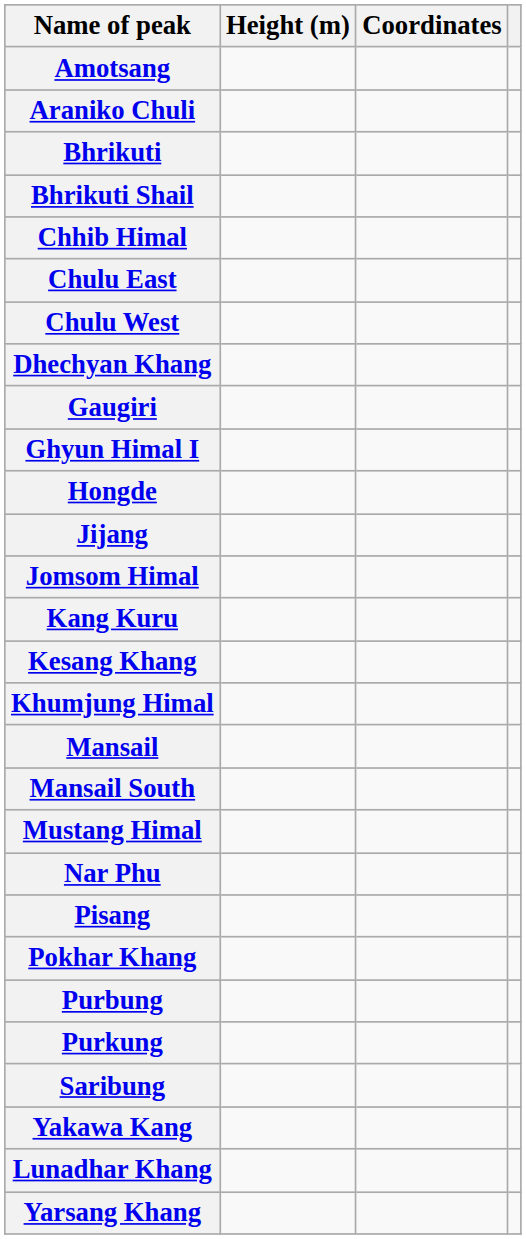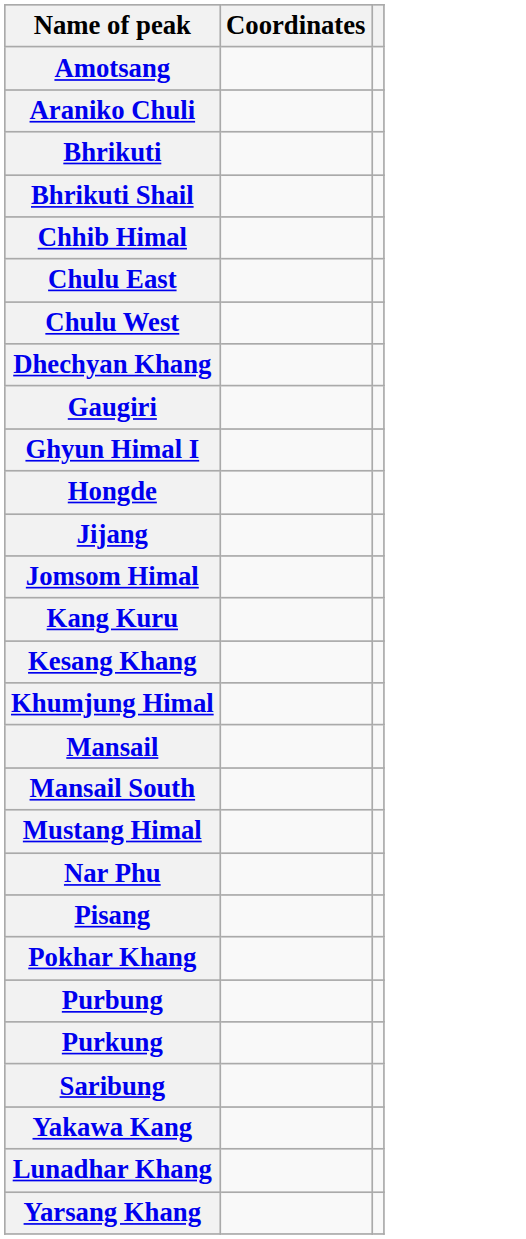 <table class="wikitable plainrowheaders sortable">
 <tr>
 <th scope="col">Name of peak</th>
-<th scope="col">Height (m)</th>
 <th class="unsortable" scope="col">Coordinates</th>
 <th class="unsortable" scope="col"></th>
 </tr>
 <tr>
 <th scope="row"><a href='#'>Amotsang</a></th>
 <td></td>
-<td></td>
 <td style="text-align:center;"></td>
 </tr>
 <tr>
 <th scope="row"><a href='#'>Araniko Chuli</a></th>
-<td></td>
 <td></td>
 <td style="text-align:center;"></td>
 </tr>
 <tr>
 <th scope="row"><a href='#'>Bhrikuti</a></th>
 <td></td>
-<td></td>
 <td style="text-align:center;"></td>
 </tr>
 <tr>
 <th scope="row"><a href='#'>Bhrikuti Shail</a></th>
-<td></td>
 <td></td>
 <td style="text-align:center;"></td>
 </tr>
 <tr>
 <th scope="row"><a href='#'>Chhib Himal</a></th>
 <td></td>
-<td></td>
 <td style="text-align:center;"></td>
 </tr>
 <tr>
 <th scope="row"><a href='#'>Chulu East</a></th>
-<td></td>
 <td></td>
 <td style="text-align:center;"></td>
 </tr>
 <tr>
 <th scope="row"><a href='#'>Chulu West</a></th>
 <td></td>
-<td></td>
 <td style="text-align:center;"></td>
 </tr>
 <tr>
 <th scope="row"><a href='#'>Dhechyan Khang</a></th>
-<td></td>
 <td></td>
 <td style="text-align:center;"></td>
 </tr>
 <tr>
 <th scope="row"><a href='#'>Gaugiri</a></th>
 <td></td>
-<td></td>
 <td style="text-align:center;"></td>
 </tr>
 <tr>
 <th scope="row"><a href='#'>Ghyun Himal I</a></th>
-<td></td>
 <td></td>
 <td style="text-align:center;"></td>
 </tr>
 <tr>
 <th scope="row"><a href='#'>Hongde</a></th>
 <td></td>
-<td></td>
 <td style="text-align:center;"></td>
 </tr>
 <tr>
 <th scope="row"><a href='#'>Jijang</a></th>
-<td></td>
 <td></td>
 <td style="text-align:center;"></td>
 </tr>
 <tr>
 <th scope="row"><a href='#'>Jomsom Himal</a></th>
 <td></td>
-<td></td>
 <td style="text-align:center;"></td>
 </tr>
 <tr>
 <th scope="row"><a href='#'>Kang Kuru</a></th>
-<td></td>
 <td></td>
 <td style="text-align:center;"></td>
 </tr>
 <tr>
 <th scope="row"><a href='#'>Kesang Khang</a></th>
 <td></td>
-<td></td>
 <td style="text-align:center;"></td>
 </tr>
 <tr>
 <th scope="row"><a href='#'>Khumjung Himal</a></th>
-<td></td>
 <td></td>
 <td style="text-align:center;"></td>
 </tr>
 <tr>
 <th scope="row"><a href='#'>Mansail</a></th>
 <td></td>
-<td></td>
 <td style="text-align:center;"></td>
 </tr>
 <tr>
 <th scope="row"><a href='#'>Mansail South</a></th>
-<td></td>
 <td></td>
 <td style="text-align:center;"></td>
 </tr>
 <tr>
 <th scope="row"><a href='#'>Mustang Himal</a></th>
 <td></td>
-<td></td>
 <td style="text-align:center;"></td>
 </tr>
 <tr>
 <th scope="row"><a href='#'>Nar Phu</a></th>
-<td></td>
 <td></td>
 <td style="text-align:center;"></td>
 </tr>
 <tr>
 <th scope="row"><a href='#'>Pisang</a></th>
 <td></td>
-<td></td>
 <td style="text-align:center;"></td>
 </tr>
 <tr>
 <th scope="row"><a href='#'>Pokhar Khang</a></th>
-<td></td>
 <td></td>
 <td style="text-align:center;"></td>
 </tr>
 <tr>
 <th scope="row"><a href='#'>Purbung</a></th>
 <td></td>
-<td></td>
 <td style="text-align:center;"></td>
 </tr>
 <tr>
 <th scope="row"><a href='#'>Purkung</a></th>
-<td></td>
 <td></td>
 <td style="text-align:center;"></td>
 </tr>
 <tr>
 <th scope="row"><a href='#'>Saribung</a></th>
 <td></td>
-<td></td>
 <td style="text-align:center;"></td>
 </tr>
 <tr>
 <th scope="row"><a href='#'>Yakawa Kang</a></th>
-<td></td>
 <td></td>
 <td style="text-align:center;"></td>
 </tr>
 <tr>
 <th scope="row"><a href='#'>Lunadhar Khang</a></th>
 <td></td>
-<td></td>
 <td style="text-align:center;"></td>
 </tr>
 <tr>
 <th scope="row"><a href='#'>Yarsang Khang</a></th>
 <td></td>
-<td></td>
 <td style="text-align:center;"></td>
 </tr>
 </table>
